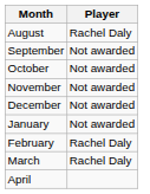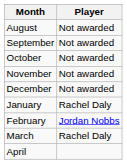 <table class="wikitable" style="text-align:left">
 <tr>
 <th>Month</th>
 <th>Player</th>
 </tr>
 <tr>
 <td>August</td>
-<td> Rachel Daly</td>
+<td>Not awarded</td>
 </tr>
 <tr>
 <td>September</td>
 <td>Not awarded</td>
 </tr>
 <tr>
 <td>October</td>
 <td>Not awarded</td>
 </tr>
 <tr>
 <td>November</td>
 <td>Not awarded</td>
 </tr>
 <tr>
 <td>December</td>
 <td>Not awarded</td>
 </tr>
 <tr>
 <td>January</td>
-<td>Not awarded</td>
+<td> Rachel Daly</td>
 </tr>
 <tr>
 <td>February</td>
-<td> Rachel Daly</td>
+<td> <a href='#'>Jordan Nobbs</a></td>
 </tr>
 <tr>
 <td>March</td>
 <td> Rachel Daly</td>
 </tr>
 <tr>
 <td>April</td>
 <td></td>
 </tr>
 </table>
